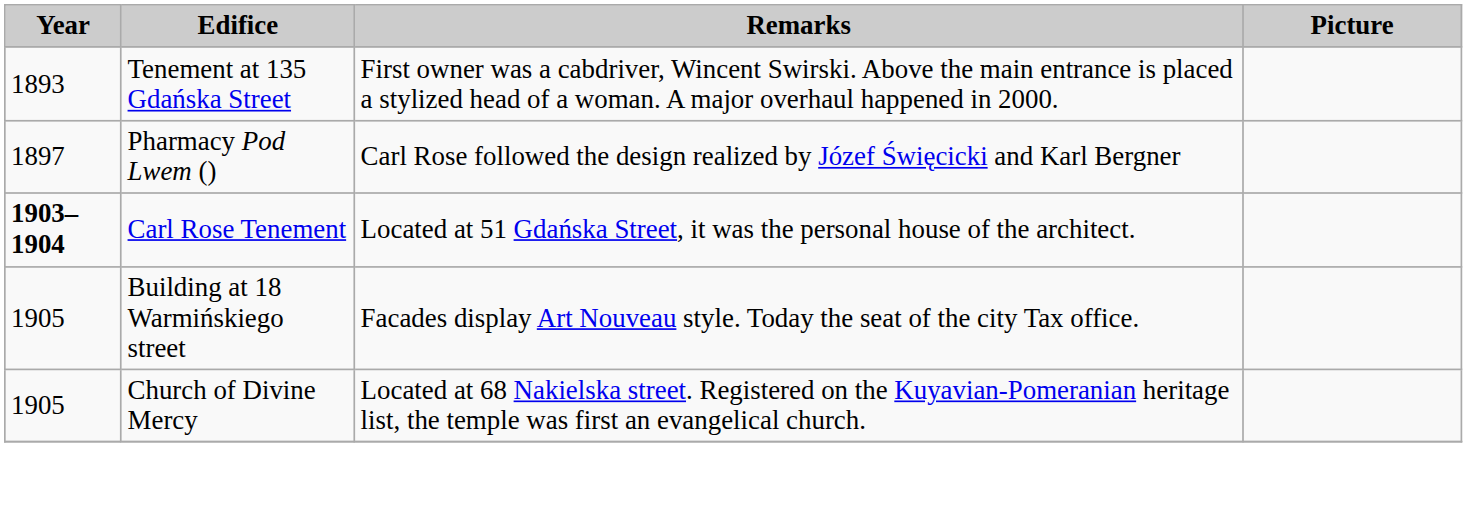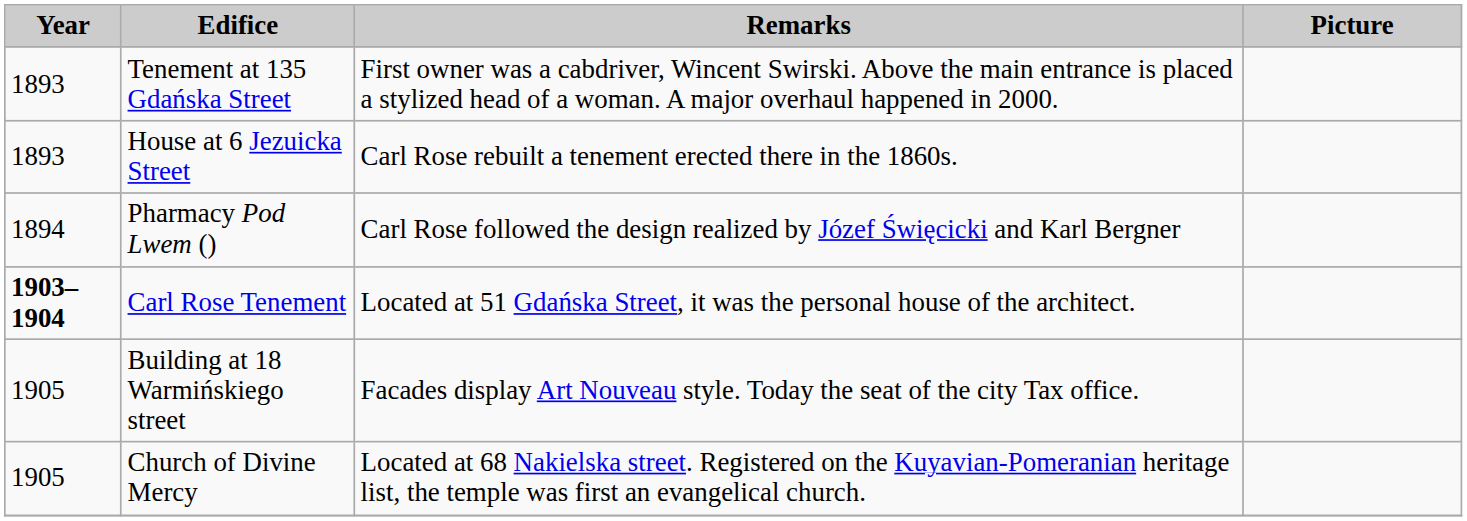 <table class="wikitable" width="">
 <tr align="center" bgcolor="#CCCCCC">
 <td width=8%><strong>Year</strong></td>
 <td width=16%><strong>Edifice</strong></td>
 <td width=61%><strong>Remarks</strong></td>
 <td width=15%><strong>Picture</strong></td>
 </tr>
 <tr ----bgcolor="#EFEFEF">
 <td>1893</td>
 <td>Tenement at 135 <a href='#'>Gdańska Street</a></td>
 <td>First owner was a cabdriver, Wincent Swirski. Above the main entrance is placed a stylized head of a woman. A major overhaul happened in 2000.</td>
 <td></td>
 </tr>
+<tr ---->
+<td>1893</td>
+<td>House at 6 <a href='#'>Jezuicka Street</a></td>
+<td>Carl Rose rebuilt a tenement erected there in the 1860s.</td>
+<td></td>
+</tr>
 <tr ----bgcolor="#EFEFEF">
-<td>1897</td>
+<td>1894</td>
 <td>Pharmacy <em>Pod Lwem</em> ()</td>
 <td>Carl Rose followed the design realized by <a href='#'>Józef Święcicki</a> and Karl Bergner</td>
 <td></td>
 </tr>
 <tr ---->
 <td><strong>1903–1904</strong></td>
 <td><a href='#'>Carl Rose Tenement</a></td>
 <td>Located at 51 <a href='#'>Gdańska Street</a>, it was the personal house of the architect.</td>
 <td></td>
 </tr>
 <tr ----bgcolor="#EFEFEF">
 <td>1905</td>
 <td>Building at 18 Warmińskiego street</td>
 <td>Facades display <a href='#'>Art Nouveau</a> style. Today the seat of the city Tax office.</td>
 <td></td>
 </tr>
 <tr ---->
 <td>1905</td>
 <td>Church of Divine Mercy</td>
 <td>Located at 68 <a href='#'>Nakielska street</a>. Registered on the <a href='#'>Kuyavian-Pomeranian</a> heritage list, the temple was first an evangelical church.</td>
 <td></td>
 </tr>
 <tr ----bgcolor="#EFEFEF">
 </tr>
 </table>
